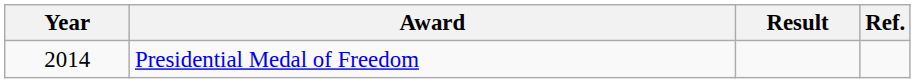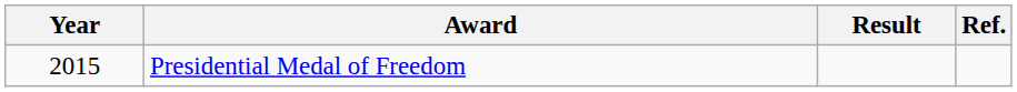 <table class=wikitable>
 <tr>
 <th scope="col" style="width:5em;">Year</th>
 <th scope="col" style="width:26em;">Award</th>
 <th scope="col" style="width:5em;">Result</th>
 <th>Ref.</th>
 </tr>
 <tr>
-<td style="text-align:center;">2014</td>
+<td style="text-align:center;">2015</td>
 <td><a href='#'>Presidential Medal of Freedom</a></td>
 <td></td>
 <td style="text-align:center;"></td>
 </tr>
 </table>
